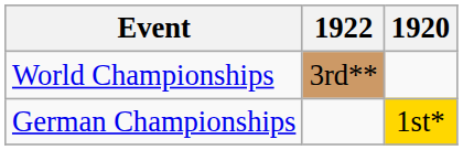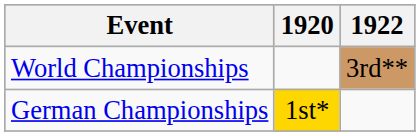 <table class="wikitable">
 <tr>
 <th>Event</th>
+<th>1920</th>
 <th>1922</th>
-<th>1920</th>
 </tr>
 <tr>
 <td><a href='#'>World Championships</a></td>
+<td></td>
 <td align="center" bgcolor="cc9966">3rd**</td>
-<td></td>
 </tr>
 <tr>
 <td><a href='#'>German Championships</a></td>
+<td align="center" bgcolor="gold">1st*</td>
 <td></td>
-<td align="center" bgcolor="gold">1st*</td>
 </tr>
 </table>
